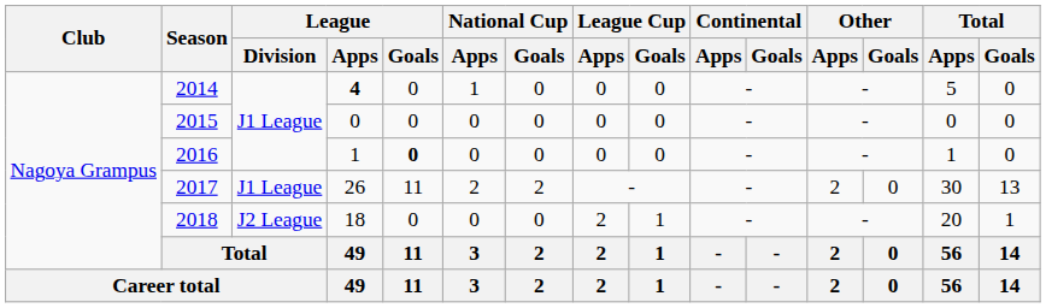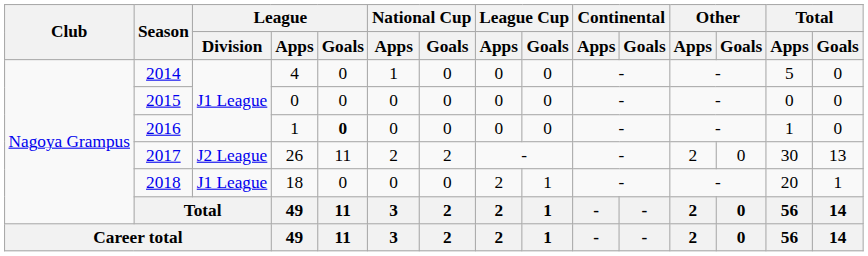 <table class="wikitable" style="text-align: center;">
 <tr>
 <th rowspan="2">Club</th>
 <th rowspan="2">Season</th>
 <th colspan="3">League</th>
 <th colspan="2">National Cup</th>
 <th colspan="2">League Cup</th>
 <th colspan="2">Continental</th>
 <th colspan="2">Other</th>
 <th colspan="2">Total</th>
 </tr>
 <tr>
 <th>Division</th>
 <th>Apps</th>
 <th>Goals</th>
 <th>Apps</th>
 <th>Goals</th>
 <th>Apps</th>
 <th>Goals</th>
 <th>Apps</th>
 <th>Goals</th>
 <th>Apps</th>
 <th>Goals</th>
 <th>Apps</th>
 <th>Goals</th>
 </tr>
 <tr>
 <td rowspan="6" valign="center"><a href='#'>Nagoya Grampus</a></td>
 <td><a href='#'>2014</a></td>
 <td rowspan="3" valign="center"><a href='#'>J1 League</a></td>
-<td><strong>4</strong></td>
+<td>4</td>
 <td>0</td>
 <td>1</td>
 <td>0</td>
 <td>0</td>
 <td>0</td>
 <td colspan="2">-</td>
 <td colspan="2">-</td>
 <td>5</td>
 <td>0</td>
 </tr>
 <tr>
 <td><a href='#'>2015</a></td>
 <td>0</td>
 <td>0</td>
 <td>0</td>
 <td>0</td>
 <td>0</td>
 <td>0</td>
 <td colspan="2">-</td>
 <td colspan="2">-</td>
 <td>0</td>
 <td>0</td>
 </tr>
 <tr>
 <td><a href='#'>2016</a></td>
 <td>1</td>
 <td><strong>0</strong></td>
 <td>0</td>
 <td>0</td>
 <td>0</td>
 <td>0</td>
 <td colspan="2">-</td>
 <td colspan="2">-</td>
 <td>1</td>
 <td>0</td>
 </tr>
 <tr>
 <td><a href='#'>2017</a></td>
-<td><a href='#'>J1 League</a></td>
+<td><a href='#'>J2 League</a></td>
 <td>26</td>
 <td>11</td>
 <td>2</td>
 <td>2</td>
 <td colspan="2">-</td>
 <td colspan="2">-</td>
 <td>2</td>
 <td>0</td>
 <td>30</td>
 <td>13</td>
 </tr>
 <tr>
 <td><a href='#'>2018</a></td>
-<td><a href='#'>J2 League</a></td>
+<td><a href='#'>J1 League</a></td>
 <td>18</td>
 <td>0</td>
 <td>0</td>
 <td>0</td>
 <td>2</td>
 <td>1</td>
 <td colspan="2">-</td>
 <td colspan="2">-</td>
 <td>20</td>
 <td>1</td>
 </tr>
 <tr>
 <th colspan="2">Total</th>
 <th>49</th>
 <th>11</th>
 <th>3</th>
 <th>2</th>
 <th>2</th>
 <th>1</th>
 <th>-</th>
 <th>-</th>
 <th>2</th>
 <th>0</th>
 <th>56</th>
 <th>14</th>
 </tr>
 <tr>
 <th colspan="3">Career total</th>
 <th>49</th>
 <th>11</th>
 <th>3</th>
 <th>2</th>
 <th>2</th>
 <th>1</th>
 <th>-</th>
 <th>-</th>
 <th>2</th>
 <th>0</th>
 <th>56</th>
 <th>14</th>
 </tr>
 </table>
